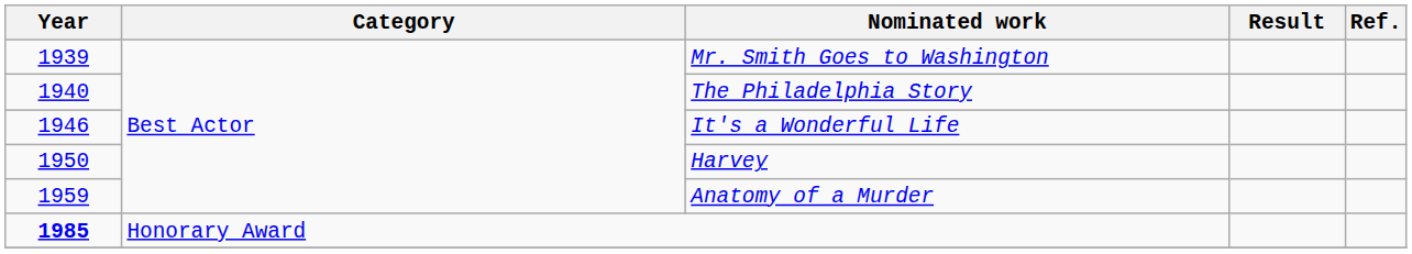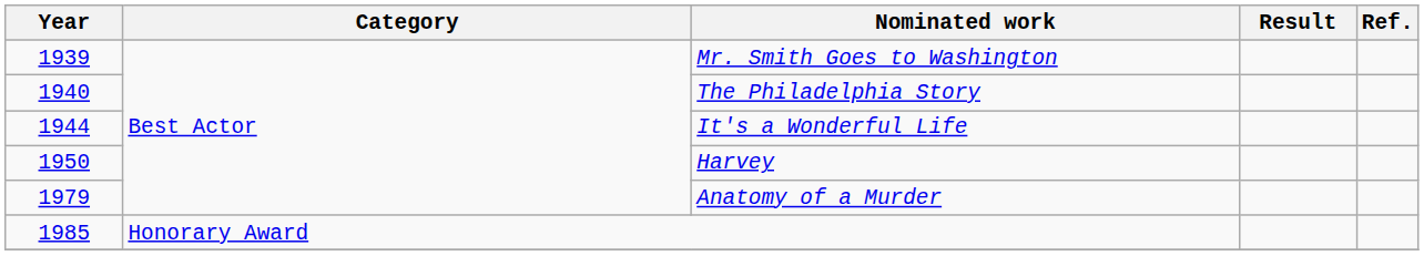 <table class=wikitable>
 <tr>
 <th scope="col" style="width:5em;">Year</th>
 <th scope="col" style="width:26em;">Category</th>
 <th scope="col" style="width:25em;">Nominated work</th>
 <th scope="col" style="width:5em;">Result</th>
 <th>Ref.</th>
 </tr>
 <tr>
 <td style="text-align:center;"><a href='#'>1939</a></td>
 <td rowspan=5><a href='#'>Best Actor</a></td>
 <td><em><a href='#'>Mr. Smith Goes to Washington</a></em></td>
 <td></td>
 <td style="text-align:center;"></td>
 </tr>
 <tr>
 <td style="text-align:center;"><a href='#'>1940</a></td>
 <td><em><a href='#'>The Philadelphia Story</a></em></td>
 <td></td>
 <td style="text-align:center;"></td>
 </tr>
 <tr>
-<td style="text-align:center;"><a href='#'>1946</a></td>
+<td style="text-align:center;"><a href='#'>1944</a></td>
 <td><em><a href='#'>It's a Wonderful Life</a></em></td>
 <td></td>
 <td style="text-align:center;"></td>
 </tr>
 <tr>
 <td style="text-align:center;"><a href='#'>1950</a></td>
 <td><em><a href='#'>Harvey</a></em></td>
 <td></td>
 <td style="text-align:center;"></td>
 </tr>
 <tr>
-<td style="text-align:center;"><a href='#'>1959</a></td>
+<td style="text-align:center;"><a href='#'>1979</a></td>
 <td><em><a href='#'>Anatomy of a Murder</a></em></td>
 <td></td>
 <td style="text-align:center;"></td>
 </tr>
 <tr>
-<td style="text-align:center;"><strong><a href='#'>1985</a></strong></td>
+<td style="text-align:center;"><a href='#'>1985</a></td>
 <td colspan=2><a href='#'>Honorary Award</a></td>
 <td></td>
 <td style="text-align:center;"></td>
 </tr>
 <tr>
 </tr>
 </table>
